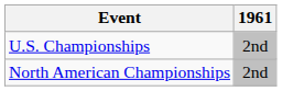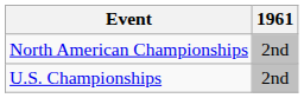 <table class="wikitable">
 <tr>
 <th>Event</th>
 <th>1961</th>
 </tr>
 <tr>
+<td><a href='#'>North American Championships</a></td>
+<td align="center" bgcolor="silver">2nd</td>
+</tr>
+<tr>
 <td><a href='#'>U.S. Championships</a></td>
 <td align="center" bgcolor="silver">2nd</td>
 </tr>
-<tr>
-<td><a href='#'>North American Championships</a></td>
-<td align="center" bgcolor="silver">2nd</td>
-</tr>
 </table>
